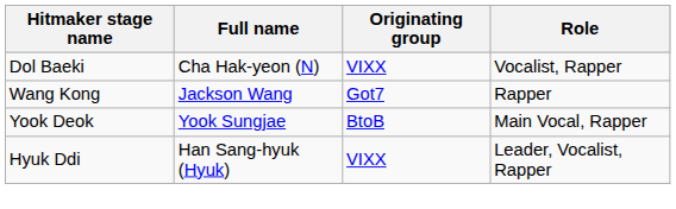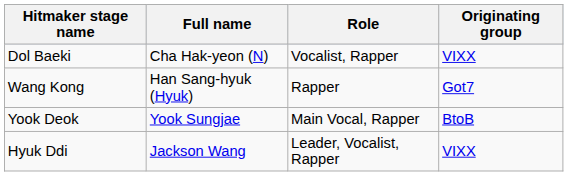 <table class="wikitable">
 <tr style="background:#B0C4DE;">
 <th>Hitmaker stage name</th>
 <th>Full name</th>
+<th>Role</th>
 <th>Originating group</th>
-<th>Role</th>
 </tr>
 <tr>
 <td>Dol Baeki</td>
 <td>Cha Hak-yeon (<a href='#'>N</a>)</td>
+<td>Vocalist, Rapper</td>
 <td><a href='#'>VIXX</a></td>
-<td>Vocalist, Rapper</td>
 </tr>
 <tr>
 <td>Wang Kong</td>
-<td><a href='#'>Jackson Wang</a></td>
+<td>Han Sang-hyuk (<a href='#'>Hyuk</a>)</td>
+<td>Rapper</td>
 <td><a href='#'>Got7</a></td>
-<td>Rapper</td>
 </tr>
 <tr>
 <td>Yook Deok</td>
 <td><a href='#'>Yook Sungjae</a></td>
+<td>Main Vocal, Rapper</td>
 <td><a href='#'>BtoB</a></td>
-<td>Main Vocal, Rapper</td>
 </tr>
 <tr>
 <td>Hyuk Ddi</td>
-<td>Han Sang-hyuk (<a href='#'>Hyuk</a>)</td>
+<td><a href='#'>Jackson Wang</a></td>
+<td>Leader, Vocalist, Rapper</td>
 <td><a href='#'>VIXX</a></td>
-<td>Leader, Vocalist, Rapper</td>
 </tr>
 </table>
